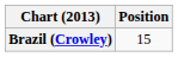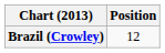 <table class="wikitable plainrowheaders" style="text-align:center">
 <tr>
 <th scope="col">Chart (2013)</th>
 <th scope="col">Position</th>
 </tr>
 <tr>
 <th scope="row">Brazil (<a href='#'>Crowley</a>)</th>
-<td style="text-align:center;">15</td>
+<td style="text-align:center;">12</td>
 </tr>
 </table>
